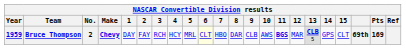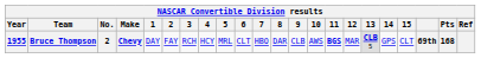 <table class="wikitable" style="text-align:center; font-size:75%">
 <tr>
 <th colspan=69><a href='#'>NASCAR Convertible Division</a> results</th>
 </tr>
 <tr>
 <th>Year</th>
 <th>Team</th>
 <th>No.</th>
 <th>Make</th>
 <th>1</th>
 <th>2</th>
 <th>3</th>
 <th>4</th>
 <th>5</th>
 <th>6</th>
 <th>7</th>
 <th>8</th>
 <th>9</th>
 <th>10</th>
 <th>11</th>
 <th>12</th>
 <th>13</th>
 <th>14</th>
 <th>15</th>
 <th></th>
 <th>Pts</th>
 <th>Ref</th>
 </tr>
 <tr>
-<th><a href='#'>1959</a></th>
+<th><a href='#'>1955</a></th>
 <th><a href='#'>Bruce Thompson</a></th>
 <th>2</th>
 <th><a href='#'>Chevy</a></th>
 <td><a href='#'>DAY</a></td>
 <td><a href='#'>FAY</a></td>
 <td><a href='#'>RCH</a></td>
 <td><a href='#'>HCY</a></td>
 <td><a href='#'>MRL</a></td>
-<td style="background: lightyellow;"><a href='#'>CLT</a></td>
+<td><a href='#'>CLT</a></td>
 <td><a href='#'>HBO</a></td>
 <td><a href='#'>DAR</a></td>
 <td><a href='#'>CLB</a></td>
 <td><a href='#'>AWS</a></td>
 <td><strong><a href='#'>BGS</a></strong></td>
 <td><a href='#'>MAR</a></td>
 <td style="background:#DFDFDF;"><strong><a href='#'>CLB</a></strong> <br><small>5</small></td>
 <td><a href='#'>GPS</a></td>
 <td><a href='#'>CLT</a></td>
 <th>69th</th>
-<th>169</th>
+<th>168</th>
 <th></th>
 </tr>
 </table>
